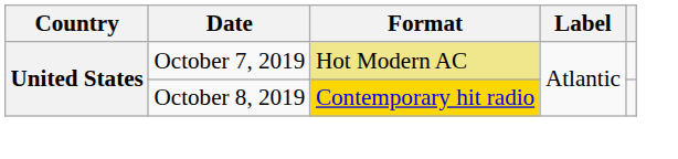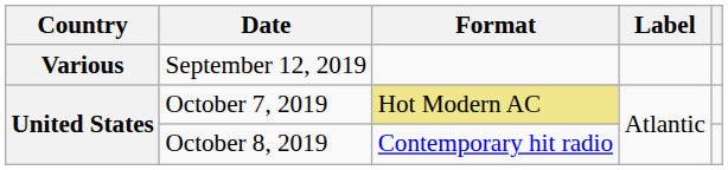 <table class="wikitable plainrowheaders" border="1">
 <tr>
 <th scope="col">Country</th>
 <th scope="col">Date</th>
 <th scope="col">Format</th>
 <th scope="col">Label</th>
 <th scope="col"></th>
+</tr>
+<tr>
+<th scope="row">Various</th>
+<td>September 12, 2019</td>
+<td></td>
+<td></td>
+<td align="center"></td>
 </tr>
 <tr>
 <th scope="row" rowspan="2">United States</th>
 <td>October 7, 2019</td>
 <td style="background: khaki;">Hot Modern AC</td>
 <td rowspan="2">Atlantic</td>
 <td align="center"></td>
 </tr>
 <tr>
 <td>October 8, 2019</td>
-<td style="background: gold;"><a href='#'>Contemporary hit radio</a></td>
+<td><a href='#'>Contemporary hit radio</a></td>
 <td align="center"></td>
 </tr>
 </table>
